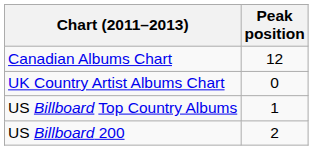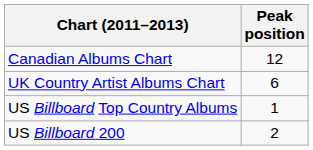 <table class="wikitable">
 <tr>
 <th>Chart (2011–2013)</th>
 <th>Peak<br>position</th>
 </tr>
 <tr>
 <td><a href='#'>Canadian Albums Chart</a></td>
 <td align="center">12</td>
 </tr>
 <tr>
 <td><a href='#'>UK Country Artist Albums Chart</a></td>
-<td align="center">0</td>
+<td align="center">6</td>
 </tr>
 <tr>
 <td>US <em><a href='#'>Billboard</a></em> <a href='#'>Top Country Albums</a></td>
 <td align="center">1</td>
 </tr>
 <tr>
 <td>US <a href='#'><em>Billboard</em> 200</a></td>
 <td align="center">2</td>
 </tr>
 </table>
